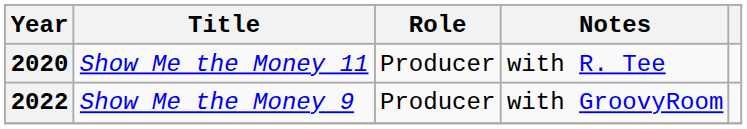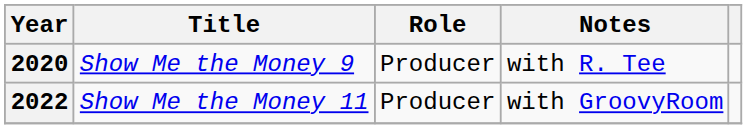 <table class="wikitable  plainrowheaders">
 <tr>
 <th scope="col">Year</th>
 <th scope="col">Title</th>
 <th scope="col">Role</th>
 <th scope="col">Notes</th>
 <th scope="col" class="unsortable"></th>
 </tr>
 <tr>
 <th scope="row">2020</th>
-<td><em><a href='#'>Show Me the Money 11</a></em></td>
+<td><em><a href='#'>Show Me the Money 9</a></em></td>
 <td>Producer</td>
 <td>with <a href='#'>R. Tee</a></td>
 <td></td>
 </tr>
 <tr>
 <th scope="row">2022</th>
-<td><em><a href='#'>Show Me the Money 9</a></em></td>
+<td><em><a href='#'>Show Me the Money 11</a></em></td>
 <td>Producer</td>
 <td>with <a href='#'>GroovyRoom</a></td>
 <td></td>
 </tr>
 <tr>
 </tr>
 </table>
